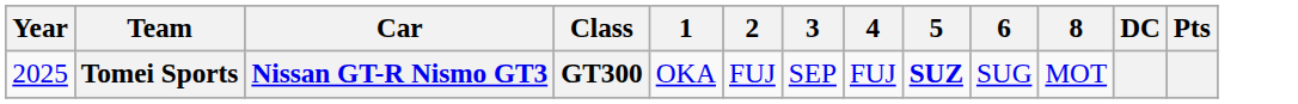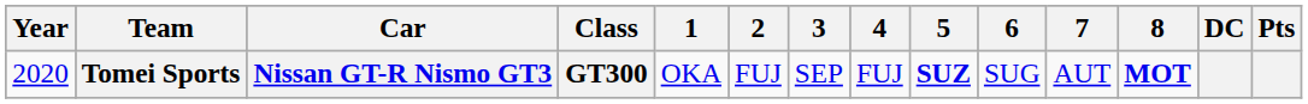 <table class="wikitable" style="text-align:center; font-size:85%">
 <tr>
 <th>Year</th>
 <th>Team</th>
 <th>Car</th>
 <th>Class</th>
 <th>1</th>
 <th>2</th>
 <th>3</th>
 <th>4</th>
 <th>5</th>
 <th>6</th>
+<th>7</th>
 <th>8</th>
 <th>DC</th>
 <th>Pts</th>
 </tr>
 <tr>
-<td><a href='#'>2025</a></td>
+<td><a href='#'>2020</a></td>
 <th nowrap>Tomei Sports</th>
 <th nowrap><a href='#'>Nissan GT-R Nismo GT3</a></th>
 <th>GT300</th>
 <td style="background:#;"><a href='#'>OKA</a><br></td>
 <td style="background:#;"><a href='#'>FUJ</a><br></td>
 <td style="background:#;"><a href='#'>SEP</a><br></td>
 <td style="background:#;"><a href='#'>FUJ</a><br></td>
 <td style="background:#;"><strong><a href='#'>SUZ</a><br></strong></td>
 <td style="background:#;"><a href='#'>SUG</a><br></td>
-<td style="background:#;"><a href='#'>MOT</a><br></td>
+<td style="background:#;"><a href='#'>AUT</a><br></td>
+<td style="background:#;"><strong><a href='#'>MOT</a><br></strong></td>
 <th></th>
 <th></th>
 </tr>
 </table>
